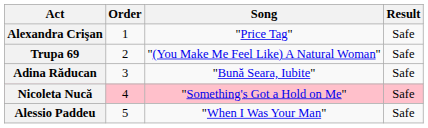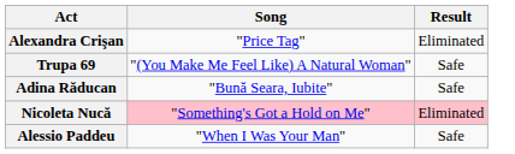 <table class="wikitable plainrowheaders" style="text-align:center;">
 <tr>
 <th scope="col">Act</th>
-<th scope="col">Order</th>
 <th scope="col">Song</th>
 <th scope="col">Result</th>
 </tr>
 <tr>
 <th scope="row">Alexandra Crişan</th>
-<td>1</td>
 <td>"<a href='#'>Price Tag</a>"</td>
-<td>Safe</td>
+<td>Eliminated</td>
 </tr>
 <tr>
 <th scope="row">Trupa 69</th>
-<td>2</td>
 <td>"<a href='#'>(You Make Me Feel Like) A Natural Woman</a>"</td>
 <td>Safe</td>
 </tr>
 <tr>
 <th scope="row">Adina Răducan</th>
-<td>3</td>
 <td>"<a href='#'>Bună Seara, Iubite</a>"</td>
 <td>Safe</td>
 </tr>
 <tr bgcolor=pink>
 <th scope="row">Nicoleta Nucă</th>
-<td>4</td>
 <td>"<a href='#'>Something's Got a Hold on Me</a>"</td>
-<td>Safe</td>
+<td>Eliminated</td>
 </tr>
 <tr>
 <th scope="row">Alessio Paddeu</th>
-<td>5</td>
 <td>"<a href='#'>When I Was Your Man</a>"</td>
 <td>Safe</td>
 </tr>
 </table>
